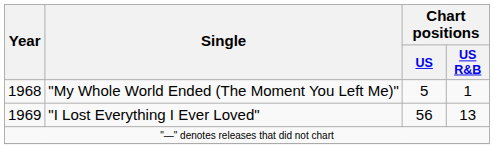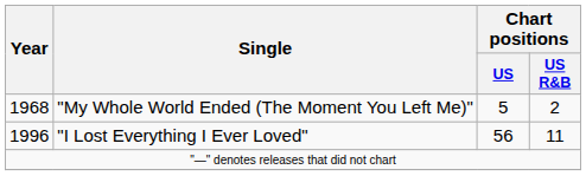 <table class="wikitable" style="text-align:center;">
 <tr>
 <th rowspan="2">Year</th>
 <th rowspan="2">Single</th>
 <th colspan="2">Chart positions</th>
 </tr>
 <tr style="font-size:smaller;">
 <th width="40"><a href='#'>US</a></th>
 <th width="40"><a href='#'>US<br>R&B</a></th>
 </tr>
 <tr>
 <td>1968</td>
 <td align="left">"My Whole World Ended (The Moment You Left Me)"</td>
 <td>5</td>
-<td>1</td>
+<td>2</td>
 </tr>
 <tr>
-<td>1969</td>
+<td>1996</td>
 <td align="left">"I Lost Everything I Ever Loved"</td>
 <td>56</td>
-<td>13</td>
+<td>11</td>
 </tr>
 <tr>
 <td align="center" colspan="6" style="font-size:8pt">"—" denotes releases that did not chart</td>
 </tr>
 <tr>
 </tr>
 </table>
